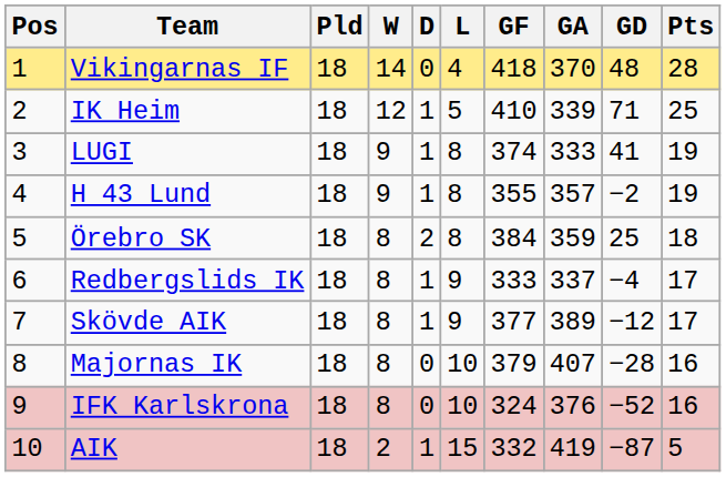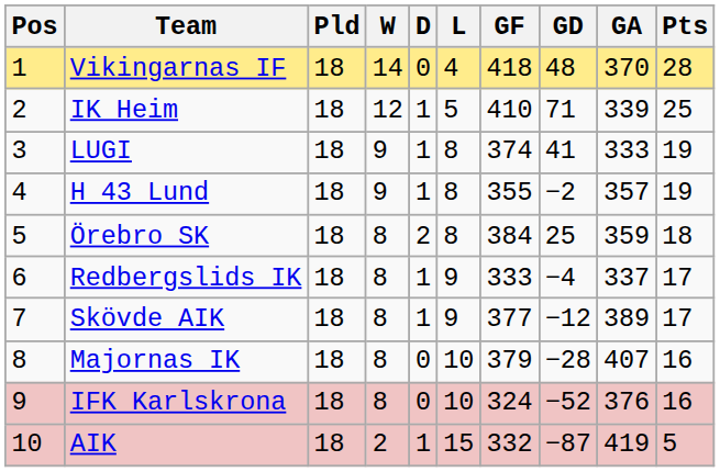 <table class="wikitable">
 <tr>
 <th><span>Pos</span></th>
 <th>Team</th>
 <th><span>Pld</span></th>
 <th><span>W</span></th>
 <th><span>D</span></th>
 <th><span>L</span></th>
 <th><span>GF</span></th>
+<th><span>GD</span></th>
 <th><span>GA</span></th>
-<th><span>GD</span></th>
 <th><span>Pts</span></th>
 </tr>
 <tr style="background:#ffec8b">
 <td>1</td>
 <td><a href='#'>Vikingarnas IF</a></td>
 <td>18</td>
 <td>14</td>
 <td>0</td>
 <td>4</td>
 <td>418</td>
+<td>48</td>
 <td>370</td>
-<td>48</td>
 <td>28</td>
 </tr>
 <tr>
 <td>2</td>
 <td><a href='#'>IK Heim</a></td>
 <td>18</td>
 <td>12</td>
 <td>1</td>
 <td>5</td>
 <td>410</td>
+<td>71</td>
 <td>339</td>
-<td>71</td>
 <td>25</td>
 </tr>
 <tr>
 <td>3</td>
 <td><a href='#'>LUGI</a></td>
 <td>18</td>
 <td>9</td>
 <td>1</td>
 <td>8</td>
 <td>374</td>
+<td>41</td>
 <td>333</td>
-<td>41</td>
 <td>19</td>
 </tr>
 <tr>
 <td>4</td>
 <td><a href='#'>H 43 Lund</a></td>
 <td>18</td>
 <td>9</td>
 <td>1</td>
 <td>8</td>
 <td>355</td>
+<td>−2</td>
 <td>357</td>
-<td>−2</td>
 <td>19</td>
 </tr>
 <tr>
 <td>5</td>
 <td><a href='#'>Örebro SK</a></td>
 <td>18</td>
 <td>8</td>
 <td>2</td>
 <td>8</td>
 <td>384</td>
+<td>25</td>
 <td>359</td>
-<td>25</td>
 <td>18</td>
 </tr>
 <tr>
 <td>6</td>
 <td><a href='#'>Redbergslids IK</a></td>
 <td>18</td>
 <td>8</td>
 <td>1</td>
 <td>9</td>
 <td>333</td>
+<td>−4</td>
 <td>337</td>
-<td>−4</td>
 <td>17</td>
 </tr>
 <tr>
 <td>7</td>
 <td><a href='#'>Skövde AIK</a></td>
 <td>18</td>
 <td>8</td>
 <td>1</td>
 <td>9</td>
 <td>377</td>
+<td>−12</td>
 <td>389</td>
-<td>−12</td>
 <td>17</td>
 </tr>
 <tr>
 <td>8</td>
 <td><a href='#'>Majornas IK</a></td>
 <td>18</td>
 <td>8</td>
 <td>0</td>
 <td>10</td>
 <td>379</td>
+<td>−28</td>
 <td>407</td>
-<td>−28</td>
 <td>16</td>
 </tr>
 <tr align="left" style="background:#f0c4c4;">
 <td>9</td>
 <td><a href='#'>IFK Karlskrona</a></td>
 <td>18</td>
 <td>8</td>
 <td>0</td>
 <td>10</td>
 <td>324</td>
+<td>−52</td>
 <td>376</td>
-<td>−52</td>
 <td>16</td>
 </tr>
 <tr align="left" style="background:#f0c4c4;">
 <td>10</td>
 <td><a href='#'>AIK</a></td>
 <td>18</td>
 <td>2</td>
 <td>1</td>
 <td>15</td>
 <td>332</td>
+<td>−87</td>
 <td>419</td>
-<td>−87</td>
 <td>5</td>
 </tr>
 </table>
